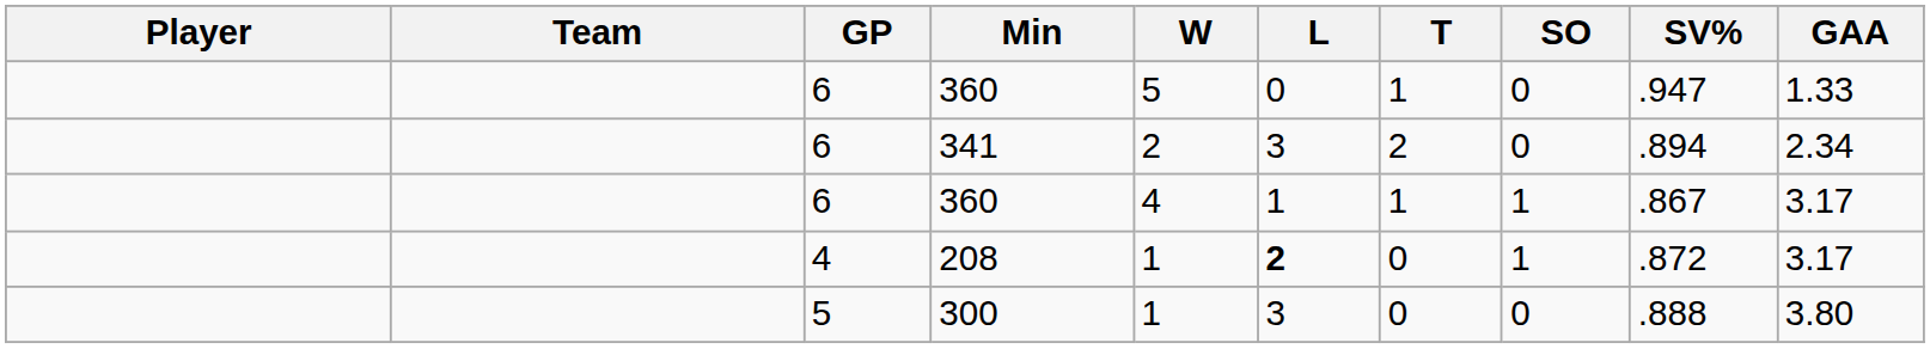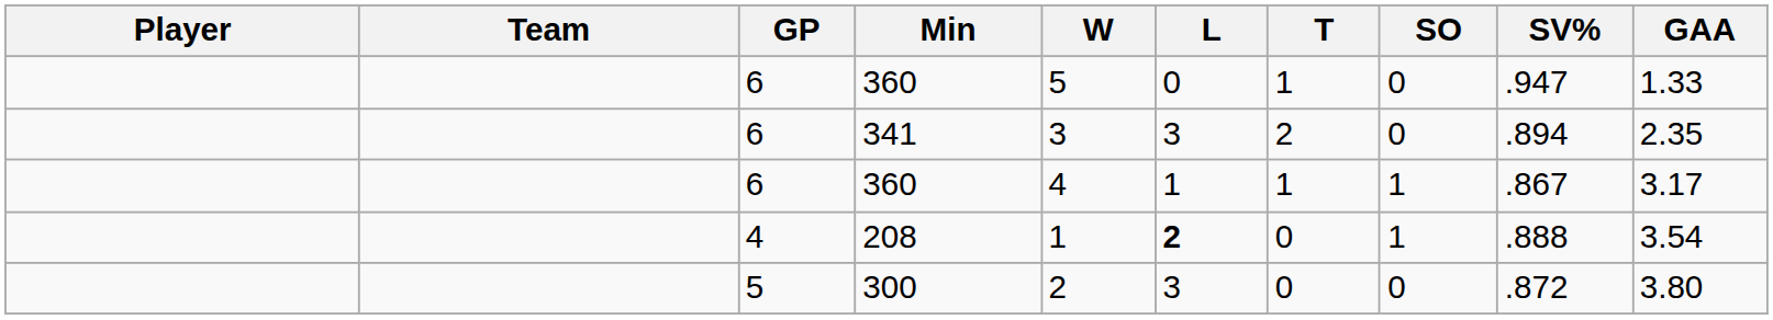 <table class="wikitable sortable">
 <tr>
 <th style="width: 12em;">Player</th>
 <th style="width: 13em;">Team</th>
 <th style="width: 3.5em;">GP</th>
 <th style="width: 6em;">Min</th>
 <th style="width: 3.5em;">W</th>
 <th style="width: 3.5em;">L</th>
 <th style="width: 3.5em;">T</th>
 <th style="width: 3.5em;">SO</th>
 <th style="width: 4em;">SV%</th>
 <th style="width: 4em;">GAA</th>
 </tr>
 <tr>
 <td></td>
 <td></td>
 <td>6</td>
 <td>360</td>
 <td>5</td>
 <td>0</td>
 <td>1</td>
 <td>0</td>
 <td>.947</td>
 <td>1.33</td>
 </tr>
 <tr>
 <td></td>
 <td></td>
 <td>6</td>
 <td>341</td>
-<td>2</td>
+<td>3</td>
 <td>3</td>
 <td>2</td>
 <td>0</td>
 <td>.894</td>
-<td>2.34</td>
+<td>2.35</td>
 </tr>
 <tr>
 <td></td>
 <td></td>
 <td>6</td>
 <td>360</td>
 <td>4</td>
 <td>1</td>
 <td>1</td>
 <td>1</td>
 <td>.867</td>
 <td>3.17</td>
 </tr>
 <tr>
 <td></td>
 <td></td>
 <td>4</td>
 <td>208</td>
 <td>1</td>
 <td><strong>2</strong></td>
 <td>0</td>
 <td>1</td>
-<td>.872</td>
-<td>3.17</td>
+<td>.888</td>
+<td>3.54</td>
 </tr>
 <tr>
 <td></td>
 <td></td>
 <td>5</td>
 <td>300</td>
-<td>1</td>
+<td>2</td>
 <td>3</td>
 <td>0</td>
 <td>0</td>
-<td>.888</td>
+<td>.872</td>
 <td>3.80</td>
 </tr>
 </table>
